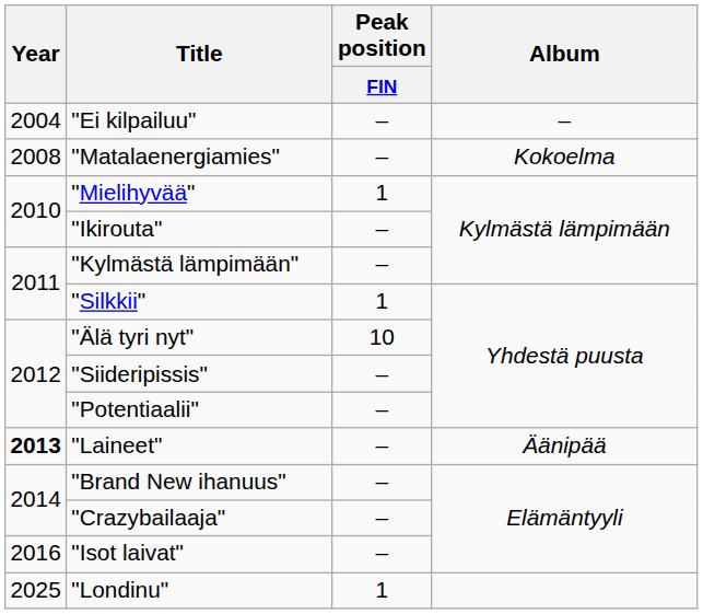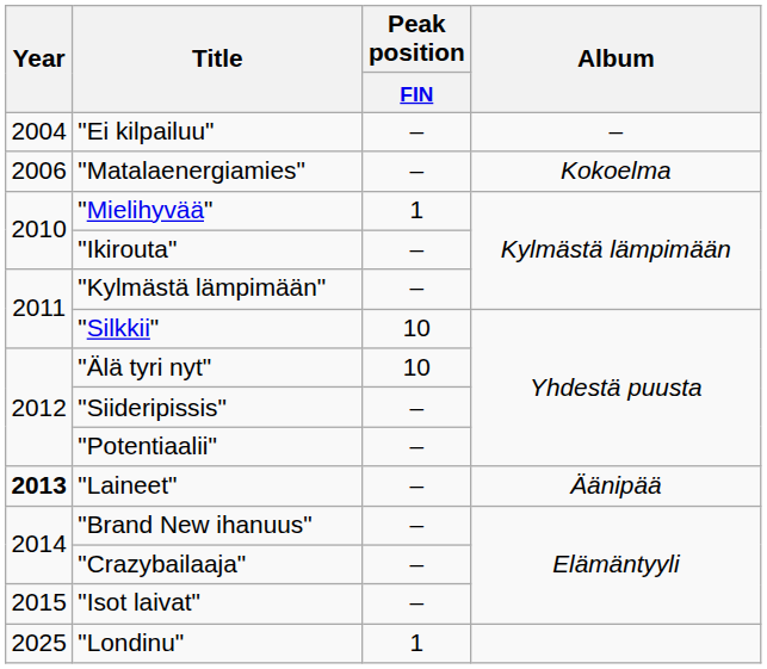 <table class="wikitable">
 <tr>
 <th align="center" rowspan="2">Year</th>
 <th align="center" rowspan="2" width="180">Title</th>
 <th align="center" colspan="1">Peak position</th>
 <th align="center" rowspan="2" width="180">Album</th>
 </tr>
 <tr>
 <th width="20"><small><a href='#'>FIN</a></small><br></th>
 </tr>
 <tr>
 <td align="center" rowspan="1">2004</td>
 <td>"Ei kilpailuu"</td>
 <td align="center">–</td>
 <td align="center" rowspan="1">–</td>
 </tr>
 <tr>
-<td align="center" rowspan="1">2008</td>
+<td align="center" rowspan="1">2006</td>
 <td>"Matalaenergiamies"</td>
 <td align="center">–</td>
 <td align="center" rowspan="1"><em>Kokoelma</em></td>
 </tr>
 <tr>
 <td align="center" rowspan="2">2010</td>
 <td>"<a href='#'>Mielihyvää</a>"</td>
 <td align="center">1</td>
 <td align="center" rowspan="3"><em>Kylmästä lämpimään</em></td>
 </tr>
 <tr>
 <td>"Ikirouta"</td>
 <td align="center">–</td>
 </tr>
 <tr>
 <td align="center" rowspan="2">2011</td>
 <td>"Kylmästä lämpimään"</td>
 <td align="center">–</td>
 </tr>
 <tr>
 <td>"<a href='#'>Silkkii</a>"</td>
-<td align="center">1</td>
+<td align="center">10</td>
 <td align="center" rowspan="4"><em>Yhdestä puusta</em></td>
 </tr>
 <tr>
 <td align="center" rowspan="3">2012</td>
 <td>"Älä tyri nyt"</td>
 <td align="center">10</td>
 </tr>
 <tr>
 <td>"Siideripissis"</td>
 <td align="center">–</td>
 </tr>
 <tr>
 <td>"Potentiaalii"</td>
 <td align="center">–</td>
 </tr>
 <tr>
 <td align="center" rowspan="1"><strong>2013</strong></td>
 <td>"Laineet"</td>
 <td align="center">–</td>
 <td align="center" rowspan="1"><em>Äänipää</em></td>
 </tr>
 <tr>
 <td align="center" rowspan="2">2014</td>
 <td>"Brand New ihanuus"</td>
 <td align="center">–</td>
 <td align="center" rowspan="3"><em>Elämäntyyli</em></td>
 </tr>
 <tr>
 <td>"Crazybailaaja"</td>
 <td align="center">–</td>
 </tr>
 <tr>
-<td align="center">2016</td>
+<td align="center">2015</td>
 <td>"Isot laivat"</td>
 <td align="center">–</td>
 </tr>
 <tr>
 <td align="center">2025</td>
 <td>"Londinu"</td>
 <td align="center">1</td>
 <td></td>
 </tr>
 </table>
